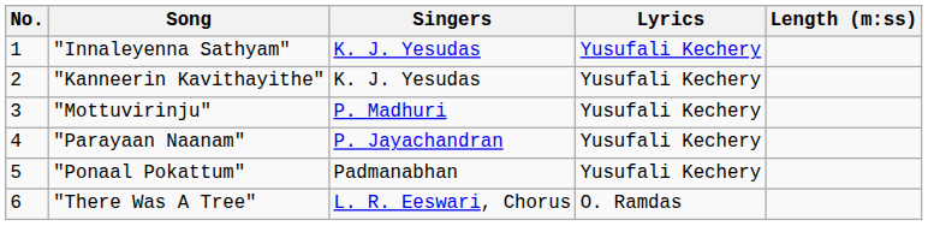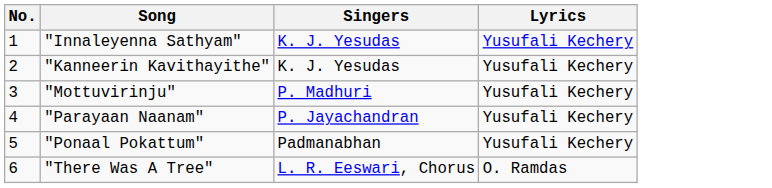 <table class="wikitable" style="font-size:95%;">
 <tr>
 <th>No.</th>
 <th>Song</th>
 <th>Singers</th>
 <th>Lyrics</th>
-<th>Length (m:ss)</th>
 </tr>
 <tr>
 <td>1</td>
 <td>"Innaleyenna Sathyam"</td>
 <td><a href='#'>K. J. Yesudas</a></td>
 <td><a href='#'>Yusufali Kechery</a></td>
-<td></td>
 </tr>
 <tr>
 <td>2</td>
 <td>"Kanneerin Kavithayithe"</td>
 <td>K. J. Yesudas</td>
 <td>Yusufali Kechery</td>
-<td></td>
 </tr>
 <tr>
 <td>3</td>
 <td>"Mottuvirinju"</td>
 <td><a href='#'>P. Madhuri</a></td>
 <td>Yusufali Kechery</td>
-<td></td>
 </tr>
 <tr>
 <td>4</td>
 <td>"Parayaan Naanam"</td>
 <td><a href='#'>P. Jayachandran</a></td>
 <td>Yusufali Kechery</td>
-<td></td>
 </tr>
 <tr>
 <td>5</td>
 <td>"Ponaal Pokattum"</td>
 <td>Padmanabhan</td>
 <td>Yusufali Kechery</td>
-<td></td>
 </tr>
 <tr>
 <td>6</td>
 <td>"There Was A Tree"</td>
 <td><a href='#'>L. R. Eeswari</a>, Chorus</td>
 <td>O. Ramdas</td>
-<td></td>
 </tr>
 </table>
